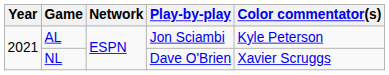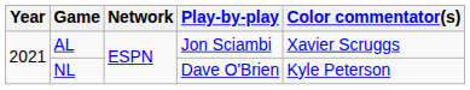 <table class="wikitable">
 <tr>
 <th>Year</th>
 <th>Game</th>
 <th>Network</th>
 <th><a href='#'>Play-by-play</a></th>
 <th><a href='#'>Color commentator</a>(s)</th>
 </tr>
 <tr>
 <td rowspan=2>2021</td>
 <td><a href='#'>AL</a></td>
 <td rowspan="2"><a href='#'>ESPN</a></td>
 <td><a href='#'>Jon Sciambi</a></td>
-<td><a href='#'>Kyle Peterson</a></td>
+<td><a href='#'>Xavier Scruggs</a></td>
 </tr>
 <tr>
 <td><a href='#'>NL</a></td>
 <td><a href='#'>Dave O'Brien</a></td>
-<td><a href='#'>Xavier Scruggs</a></td>
+<td><a href='#'>Kyle Peterson</a></td>
 </tr>
 </table>
